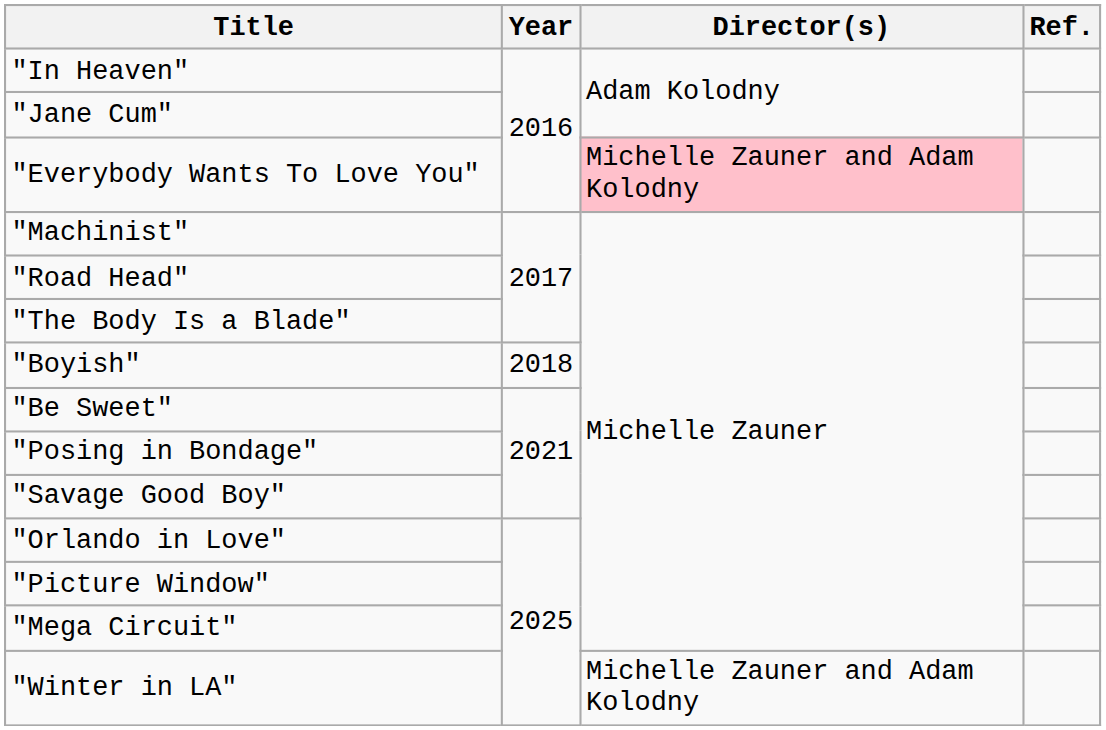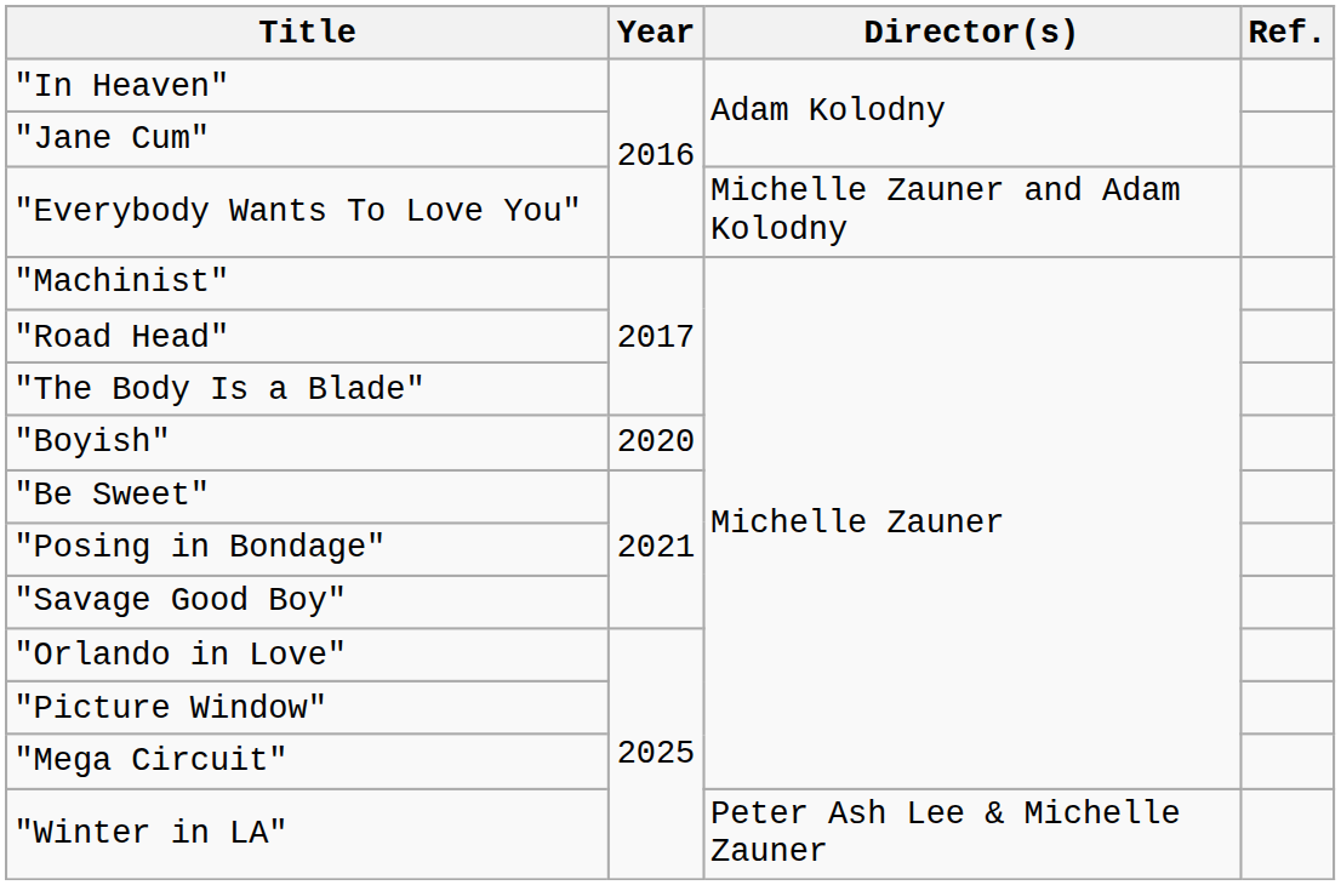 <table class="wikitable">
 <tr>
 <th scope="col" style="width:18em;">Title</th>
 <th scope="col">Year</th>
 <th scope="col" style="width:16em;">Director(s)</th>
 <th>Ref.</th>
 </tr>
 <tr>
 <td>"In Heaven"</td>
 <td rowspan="3">2016</td>
 <td rowspan="2">Adam Kolodny</td>
 <td></td>
 </tr>
 <tr>
 <td>"Jane Cum"</td>
 <td></td>
 </tr>
 <tr>
 <td>"Everybody Wants To Love You"</td>
-<td style="background: pink;">Michelle Zauner and Adam Kolodny</td>
+<td>Michelle Zauner and Adam Kolodny</td>
 <td></td>
 </tr>
 <tr>
 <td>"Machinist"</td>
 <td rowspan="3">2017</td>
 <td rowspan="10">Michelle Zauner</td>
 <td></td>
 </tr>
 <tr>
 <td>"Road Head"</td>
 <td></td>
 </tr>
 <tr>
 <td>"The Body Is a Blade"</td>
 <td></td>
 </tr>
 <tr>
 <td>"Boyish"</td>
-<td>2018</td>
+<td>2020</td>
 <td></td>
 </tr>
 <tr>
 <td>"Be Sweet"</td>
 <td rowspan="3">2021</td>
 <td></td>
 </tr>
 <tr>
 <td>"Posing in Bondage"</td>
 <td></td>
 </tr>
 <tr>
 <td>"Savage Good Boy"</td>
 <td></td>
 </tr>
 <tr>
 <td>"Orlando in Love"</td>
 <td rowspan="4">2025</td>
 <td></td>
 </tr>
 <tr>
 <td>"Picture Window"</td>
 <td></td>
 </tr>
 <tr>
 <td>"Mega Circuit"</td>
 <td></td>
 </tr>
 <tr>
 <td>"Winter in LA"</td>
-<td>Michelle Zauner and Adam Kolodny</td>
+<td>Peter Ash Lee & Michelle Zauner</td>
 <td></td>
 </tr>
 </table>
